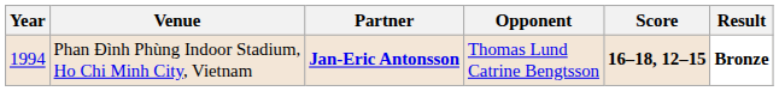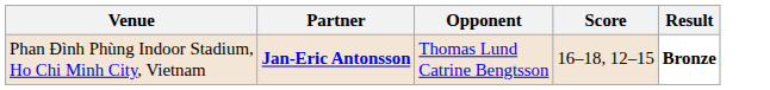 <table class="sortable wikitable" style="font-size: 90%;">
 <tr>
-<th>Year</th>
 <th>Venue</th>
 <th>Partner</th>
 <th>Opponent</th>
 <th>Score</th>
 <th>Result</th>
 </tr>
 <tr style="background:#F3E6D7">
-<td align="center"><a href='#'>1994</a></td>
 <td align="left">Phan Đình Phùng Indoor Stadium,<br><a href='#'>Ho Chi Minh City</a>, Vietnam</td>
 <td align="left"><strong> <a href='#'>Jan-Eric Antonsson</a></strong></td>
 <td align="left"> <a href='#'>Thomas Lund</a><br> <a href='#'>Catrine Bengtsson</a></td>
-<td align="left"><strong>16–18, 12–15</strong></td>
+<td align="left">16–18, 12–15</td>
 <td style="text-align:left; background:white"> <strong>Bronze</strong></td>
 </tr>
 </table>
